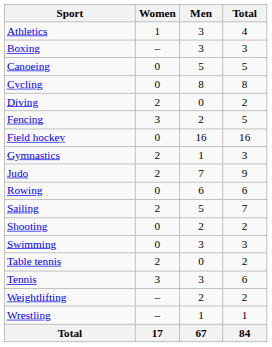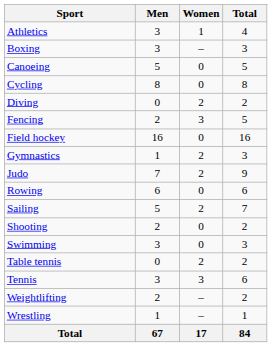 <table class="wikitable sortable" style="text-align:center;">
 <tr>
 <th width=180>Sport</th>
+<th width=55>Men</th>
 <th width=55>Women</th>
-<th width=55>Men</th>
 <th width=55>Total</th>
 </tr>
 <tr>
 <td align=left><a href='#'>Athletics</a></td>
+<td>3</td>
 <td>1</td>
-<td>3</td>
 <td>4</td>
 </tr>
 <tr>
 <td align=left><a href='#'>Boxing</a></td>
+<td>3</td>
 <td>–</td>
-<td>3</td>
 <td>3</td>
 </tr>
 <tr>
 <td align=left><a href='#'>Canoeing</a></td>
+<td>5</td>
 <td>0</td>
-<td>5</td>
 <td>5</td>
 </tr>
 <tr>
 <td align=left><a href='#'>Cycling</a></td>
+<td>8</td>
 <td>0</td>
-<td>8</td>
 <td>8</td>
 </tr>
 <tr>
 <td align=left><a href='#'>Diving</a></td>
+<td>0</td>
+<td>2</td>
+<td>2</td>
+</tr>
+<tr>
+<td align=left><a href='#'>Fencing</a></td>
+<td>2</td>
+<td>3</td>
+<td>5</td>
+</tr>
+<tr>
+<td align=left><a href='#'>Field hockey</a></td>
+<td>16</td>
+<td>0</td>
+<td>16</td>
+</tr>
+<tr>
+<td align=left><a href='#'>Gymnastics</a></td>
+<td>1</td>
+<td>2</td>
+<td>3</td>
+</tr>
+<tr>
+<td align=left><a href='#'>Judo</a></td>
+<td>7</td>
+<td>2</td>
+<td>9</td>
+</tr>
+<tr>
+<td align=left><a href='#'>Rowing</a></td>
+<td>6</td>
+<td>0</td>
+<td>6</td>
+</tr>
+<tr>
+<td align=left><a href='#'>Sailing</a></td>
+<td>5</td>
+<td>2</td>
+<td>7</td>
+</tr>
+<tr>
+<td align=left><a href='#'>Shooting</a></td>
 <td>2</td>
 <td>0</td>
 <td>2</td>
 </tr>
 <tr>
-<td align=left><a href='#'>Fencing</a></td>
+<td align=left><a href='#'>Swimming</a></td>
 <td>3</td>
-<td>2</td>
-<td>5</td>
-</tr>
-<tr>
-<td align=left><a href='#'>Field hockey</a></td>
 <td>0</td>
-<td>16</td>
-<td>16</td>
-</tr>
-<tr>
-<td align=left><a href='#'>Gymnastics</a></td>
-<td>2</td>
-<td>1</td>
-<td>3</td>
-</tr>
-<tr>
-<td align=left><a href='#'>Judo</a></td>
-<td>2</td>
-<td>7</td>
-<td>9</td>
-</tr>
-<tr>
-<td align=left><a href='#'>Rowing</a></td>
-<td>0</td>
-<td>6</td>
-<td>6</td>
-</tr>
-<tr>
-<td align=left><a href='#'>Sailing</a></td>
-<td>2</td>
-<td>5</td>
-<td>7</td>
-</tr>
-<tr>
-<td align=left><a href='#'>Shooting</a></td>
-<td>0</td>
-<td>2</td>
-<td>2</td>
-</tr>
-<tr>
-<td align=left><a href='#'>Swimming</a></td>
-<td>0</td>
-<td>3</td>
 <td>3</td>
 </tr>
 <tr>
 <td align=left><a href='#'>Table tennis</a></td>
+<td>0</td>
 <td>2</td>
-<td>0</td>
 <td>2</td>
 </tr>
 <tr>
 <td align=left><a href='#'>Tennis</a></td>
 <td>3</td>
 <td>3</td>
 <td>6</td>
 </tr>
 <tr>
 <td align=left><a href='#'>Weightlifting</a></td>
+<td>2</td>
 <td>–</td>
-<td>2</td>
 <td>2</td>
 </tr>
 <tr>
 <td align=left><a href='#'>Wrestling</a></td>
+<td>1</td>
 <td>–</td>
-<td>1</td>
 <td>1</td>
 </tr>
 <tr>
 <th>Total</th>
+<th>67</th>
 <th>17</th>
-<th>67</th>
 <th>84</th>
 </tr>
 </table>
